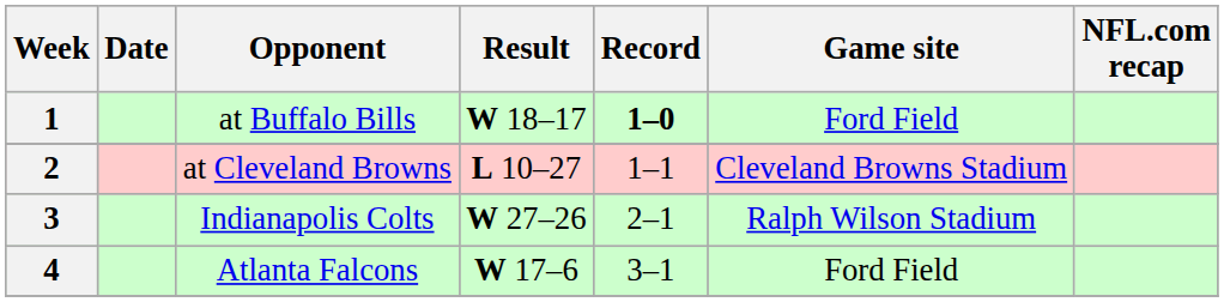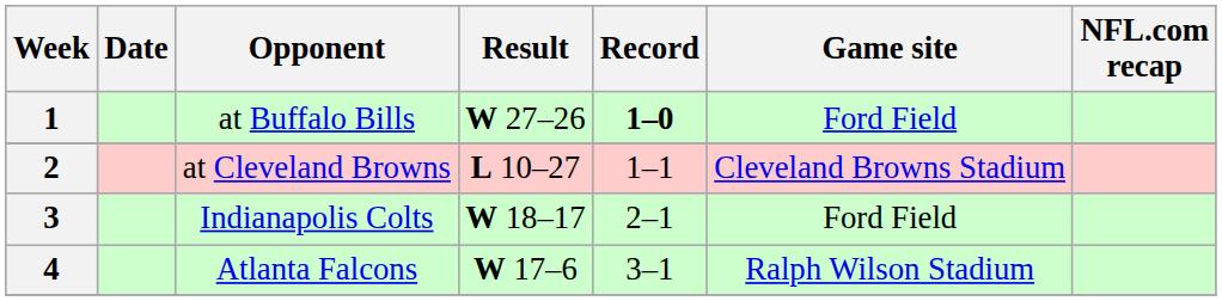 <table class="wikitable" style="align=center">
 <tr>
 <th>Week</th>
 <th>Date</th>
 <th>Opponent</th>
 <th>Result</th>
 <th>Record</th>
 <th>Game site</th>
 <th>NFL.com<br>recap</th>
 </tr>
 <tr bgcolor="ccffcc">
 <th align="center">1</th>
 <td align="center"></td>
 <td align="center">at <a href='#'>Buffalo Bills</a></td>
-<td align="center"><strong>W</strong> 18–17</td>
+<td align="center"><strong>W</strong> 27–26</td>
 <td align="center"><strong>1–0</strong></td>
 <td align="center"><a href='#'>Ford Field</a></td>
 <td align="center"></td>
 </tr>
 <tr>
 </tr>
 <tr bgcolor="ffcccc">
 <th align="center">2</th>
 <td align="center"></td>
 <td align="center">at <a href='#'>Cleveland Browns</a></td>
 <td align="center"><strong>L</strong> 10–27</td>
 <td align="center">1–1</td>
 <td align="center"><a href='#'>Cleveland Browns Stadium</a></td>
 <td align="center"></td>
 </tr>
 <tr bgcolor="ccffcc">
 <th align="center">3</th>
 <td align="center"></td>
 <td align="center"><a href='#'>Indianapolis Colts</a></td>
-<td align="center"><strong>W</strong> 27–26</td>
+<td align="center"><strong>W</strong> 18–17</td>
 <td align="center">2–1</td>
-<td align="center"><a href='#'>Ralph Wilson Stadium</a></td>
+<td align="center">Ford Field</td>
 <td align="center"></td>
 </tr>
 <tr bgcolor="ccffcc">
 <th align="center">4</th>
 <td align="center"></td>
 <td align="center"><a href='#'>Atlanta Falcons</a></td>
 <td align="center"><strong>W</strong> 17–6</td>
 <td align="center">3–1</td>
-<td align="center">Ford Field</td>
+<td align="center"><a href='#'>Ralph Wilson Stadium</a></td>
 <td align="center"></td>
 </tr>
 <tr>
 </tr>
 </table>
